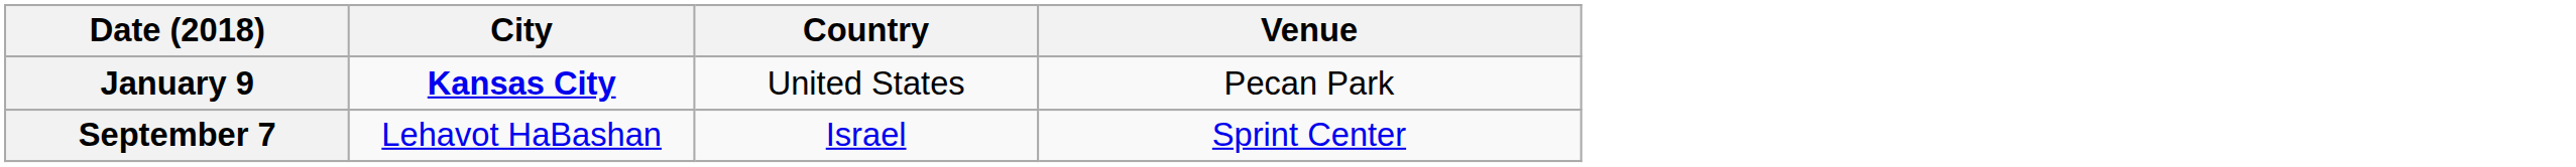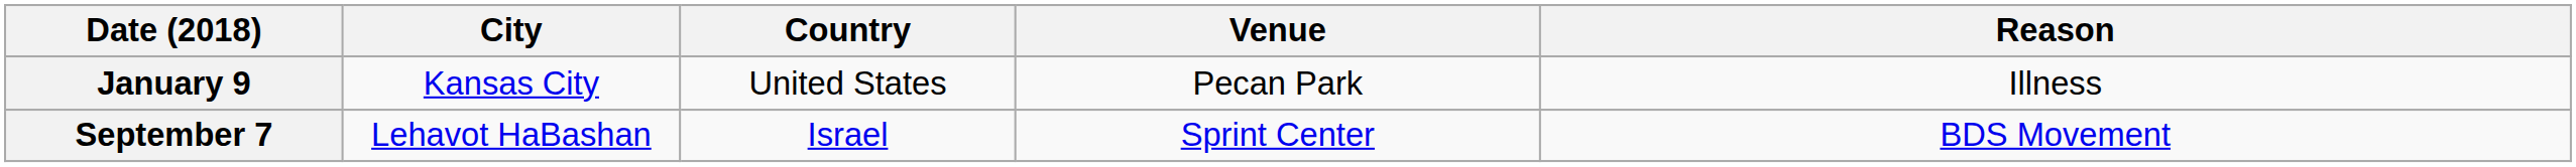 <table class="wikitable plainrowheaders" style="text-align: center;">
 <tr>
 <th scope="col" style="width:10em;">Date (2018)</th>
 <th scope="col" style="width:10em;">City</th>
 <th scope="col" style="width:10em;">Country</th>
 <th scope="col" style="width:16em;">Venue</th>
+<th scope="col" style="width:32em;">Reason</th>
 </tr>
 <tr>
 <th scope="row" style="text-align:center;">January 9</th>
-<td><strong><a href='#'>Kansas City</a></strong></td>
+<td><a href='#'>Kansas City</a></td>
 <td>United States</td>
 <td>Pecan Park</td>
+<td>Illness</td>
 </tr>
 <tr>
 <th scope="row" style="text-align:center;">September 7</th>
 <td><a href='#'>Lehavot HaBashan</a></td>
 <td><a href='#'>Israel</a></td>
 <td><a href='#'>Sprint Center</a></td>
+<td><a href='#'>BDS Movement</a></td>
 </tr>
 </table>
